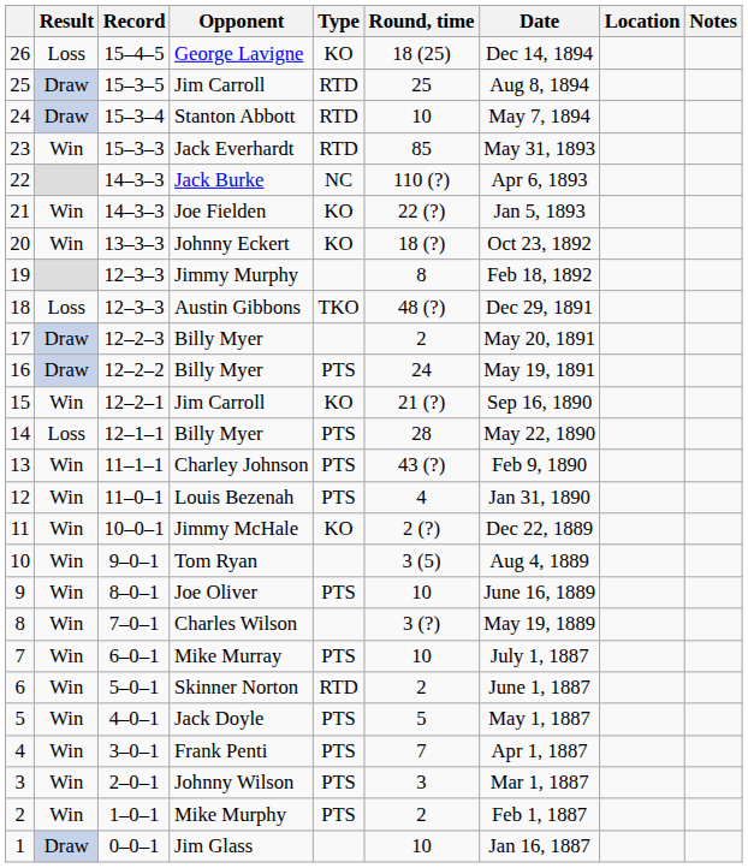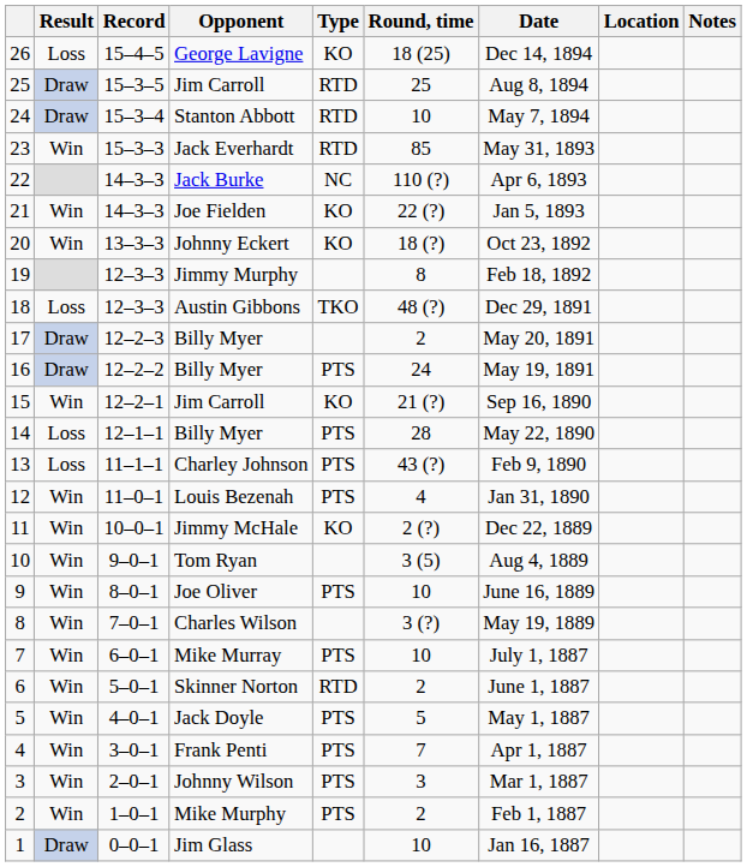 <table class="wikitable" style="text-align:center">
 <tr>
 <th></th>
 <th>Result</th>
 <th>Record</th>
 <th>Opponent</th>
 <th>Type</th>
 <th>Round, time</th>
 <th>Date</th>
 <th>Location</th>
 <th>Notes</th>
 </tr>
 <tr>
 <td>26</td>
 <td>Loss</td>
 <td>15–4–5 </td>
 <td style="text-align:left;"><a href='#'>George Lavigne</a></td>
 <td>KO</td>
 <td>18 (25)</td>
 <td>Dec 14, 1894</td>
 <td style="text-align:left;"></td>
 <td style="text-align:left;"></td>
 </tr>
 <tr>
 <td>25</td>
 <td style="background:#c5d2ea; color:black; vertical-align:middle; text-align:center; " class="table-draw">Draw</td>
 <td>15–3–5 </td>
 <td style="text-align:left;">Jim Carroll</td>
 <td>RTD</td>
 <td>25</td>
 <td>Aug 8, 1894</td>
 <td style="text-align:left;"></td>
 <td></td>
 </tr>
 <tr>
 <td>24</td>
 <td style="background:#c5d2ea; color:black; vertical-align:middle; text-align:center; " class="table-draw">Draw</td>
 <td>15–3–4 </td>
 <td style="text-align:left;">Stanton Abbott</td>
 <td>RTD</td>
 <td>10</td>
 <td>May 7, 1894</td>
 <td style="text-align:left;"></td>
 <td></td>
 </tr>
 <tr>
 <td>23</td>
 <td>Win</td>
 <td>15–3–3 </td>
 <td style="text-align:left;">Jack Everhardt</td>
 <td>RTD</td>
 <td>85</td>
 <td>May 31, 1893</td>
 <td style="text-align:left;"></td>
 <td></td>
 </tr>
 <tr>
 <td>22</td>
 <td style="background:#DDD"></td>
 <td>14–3–3 </td>
 <td style="text-align:left;"><a href='#'>Jack Burke</a></td>
 <td>NC</td>
 <td>110 (?)</td>
 <td>Apr 6, 1893</td>
 <td style="text-align:left;"></td>
 <td style="text-align:left;"> <br> </td>
 </tr>
 <tr>
 <td>21</td>
 <td>Win</td>
 <td>14–3–3 </td>
 <td style="text-align:left;">Joe Fielden</td>
 <td>KO</td>
 <td>22 (?)</td>
 <td>Jan 5, 1893</td>
 <td style="text-align:left;"></td>
 <td></td>
 </tr>
 <tr>
 <td>20</td>
 <td>Win</td>
 <td>13–3–3 </td>
 <td style="text-align:left;">Johnny Eckert</td>
 <td>KO</td>
 <td>18 (?)</td>
 <td>Oct 23, 1892</td>
 <td style="text-align:left;"></td>
 <td></td>
 </tr>
 <tr>
 <td>19</td>
 <td style="background:#DDD"></td>
 <td>12–3–3 </td>
 <td style="text-align:left;">Jimmy Murphy</td>
 <td></td>
 <td>8</td>
 <td>Feb 18, 1892</td>
 <td style="text-align:left;"></td>
 <td style="text-align:left;"></td>
 </tr>
 <tr>
 <td>18</td>
 <td>Loss</td>
 <td>12–3–3</td>
 <td style="text-align:left;">Austin Gibbons</td>
 <td>TKO</td>
 <td>48 (?)</td>
 <td>Dec 29, 1891</td>
 <td style="text-align:left;"></td>
 <td></td>
 </tr>
 <tr>
 <td>17</td>
 <td style="background:#c5d2ea; color:black; vertical-align:middle; text-align:center; " class="table-draw">Draw</td>
 <td>12–2–3</td>
 <td style="text-align:left;">Billy Myer</td>
 <td></td>
 <td>2</td>
 <td>May 20, 1891</td>
 <td style="text-align:left;"></td>
 <td></td>
 </tr>
 <tr>
 <td>16</td>
 <td style="background:#c5d2ea; color:black; vertical-align:middle; text-align:center; " class="table-draw">Draw</td>
 <td>12–2–2</td>
 <td style="text-align:left;">Billy Myer</td>
 <td>PTS</td>
 <td>24</td>
 <td>May 19, 1891</td>
 <td style="text-align:left;"></td>
 <td></td>
 </tr>
 <tr>
 <td>15</td>
 <td>Win</td>
 <td>12–2–1</td>
 <td style="text-align:left;">Jim Carroll</td>
 <td>KO</td>
 <td>21 (?)</td>
 <td>Sep 16, 1890</td>
 <td style="text-align:left;"></td>
 <td></td>
 </tr>
 <tr>
 <td>14</td>
 <td>Loss</td>
 <td>12–1–1</td>
 <td style="text-align:left;">Billy Myer</td>
 <td>PTS</td>
 <td>28</td>
 <td>May 22, 1890</td>
 <td style="text-align:left;"></td>
 <td></td>
 </tr>
 <tr>
 <td>13</td>
-<td>Win</td>
+<td>Loss</td>
 <td>11–1–1</td>
 <td style="text-align:left;">Charley Johnson</td>
 <td>PTS</td>
 <td>43 (?)</td>
 <td>Feb 9, 1890</td>
 <td style="text-align:left;"></td>
 <td></td>
 </tr>
 <tr>
 <td>12</td>
 <td>Win</td>
 <td>11–0–1</td>
 <td style="text-align:left;">Louis Bezenah</td>
 <td>PTS</td>
 <td>4</td>
 <td>Jan 31, 1890</td>
 <td style="text-align:left;"></td>
 <td></td>
 </tr>
 <tr>
 <td>11</td>
 <td>Win</td>
 <td>10–0–1</td>
 <td style="text-align:left;">Jimmy McHale</td>
 <td>KO</td>
 <td>2 (?)</td>
 <td>Dec 22, 1889</td>
 <td style="text-align:left;"></td>
 <td></td>
 </tr>
 <tr>
 <td>10</td>
 <td>Win</td>
 <td>9–0–1</td>
 <td style="text-align:left;">Tom Ryan</td>
 <td></td>
 <td>3 (5)</td>
 <td>Aug 4, 1889</td>
 <td style="text-align:left;"></td>
 <td></td>
 </tr>
 <tr>
 <td>9</td>
 <td>Win</td>
 <td>8–0–1</td>
 <td style="text-align:left;">Joe Oliver</td>
 <td>PTS</td>
 <td>10</td>
 <td>June 16, 1889</td>
 <td style="text-align:left;"></td>
 <td></td>
 </tr>
 <tr>
 <td>8</td>
 <td>Win</td>
 <td>7–0–1</td>
 <td style="text-align:left;">Charles Wilson</td>
 <td></td>
 <td>3 (?)</td>
 <td>May 19, 1889</td>
 <td style="text-align:left;"></td>
 <td></td>
 </tr>
 <tr>
 <td>7</td>
 <td>Win</td>
 <td>6–0–1</td>
 <td style="text-align:left;">Mike Murray</td>
 <td>PTS</td>
 <td>10</td>
 <td>July 1, 1887</td>
 <td style="text-align:left;"></td>
 <td></td>
 </tr>
 <tr>
 <td>6</td>
 <td>Win</td>
 <td>5–0–1</td>
 <td style="text-align:left;">Skinner Norton</td>
 <td>RTD</td>
 <td>2</td>
 <td>June 1, 1887</td>
 <td style="text-align:left;"></td>
 <td></td>
 </tr>
 <tr>
 <td>5</td>
 <td>Win</td>
 <td>4–0–1</td>
 <td style="text-align:left;">Jack Doyle</td>
 <td>PTS</td>
 <td>5</td>
 <td>May 1, 1887</td>
 <td style="text-align:left;"></td>
 <td></td>
 </tr>
 <tr>
 <td>4</td>
 <td>Win</td>
 <td>3–0–1</td>
 <td style="text-align:left;">Frank Penti</td>
 <td>PTS</td>
 <td>7</td>
 <td>Apr 1, 1887</td>
 <td style="text-align:left;"></td>
 <td></td>
 </tr>
 <tr>
 <td>3</td>
 <td>Win</td>
 <td>2–0–1</td>
 <td style="text-align:left;">Johnny Wilson</td>
 <td>PTS</td>
 <td>3</td>
 <td>Mar 1, 1887</td>
 <td style="text-align:left;"></td>
 <td></td>
 </tr>
 <tr>
 <td>2</td>
 <td>Win</td>
 <td>1–0–1</td>
 <td style="text-align:left;">Mike Murphy</td>
 <td>PTS</td>
 <td>2</td>
 <td>Feb 1, 1887</td>
 <td style="text-align:left;"></td>
 <td></td>
 </tr>
 <tr>
 <td>1</td>
 <td style="background:#c5d2ea; color:black; vertical-align:middle; text-align:center; " class="table-draw">Draw</td>
 <td>0–0–1</td>
 <td style="text-align:left;">Jim Glass</td>
 <td></td>
 <td>10</td>
 <td>Jan 16, 1887</td>
 <td style="text-align:left;"></td>
 <td></td>
 </tr>
 </table>
